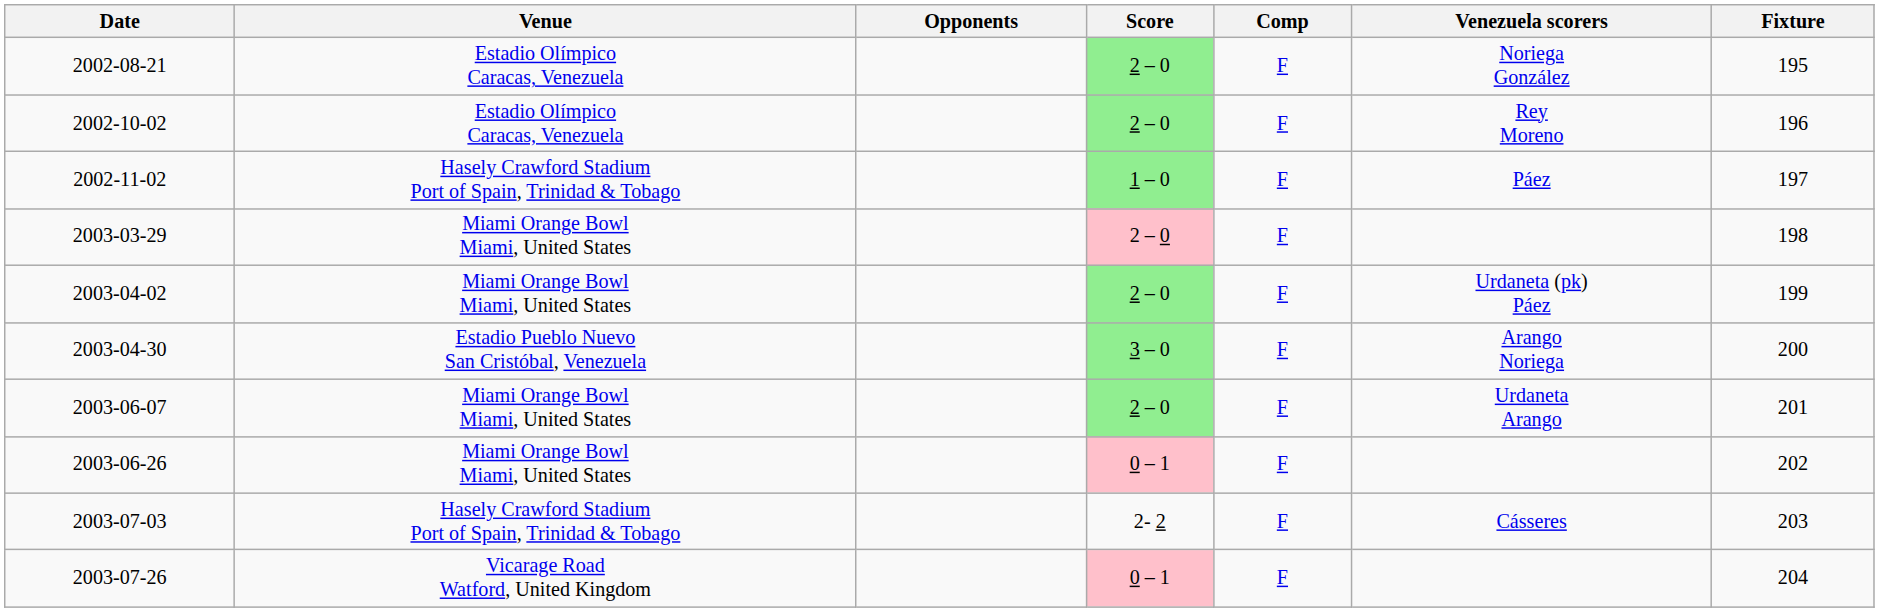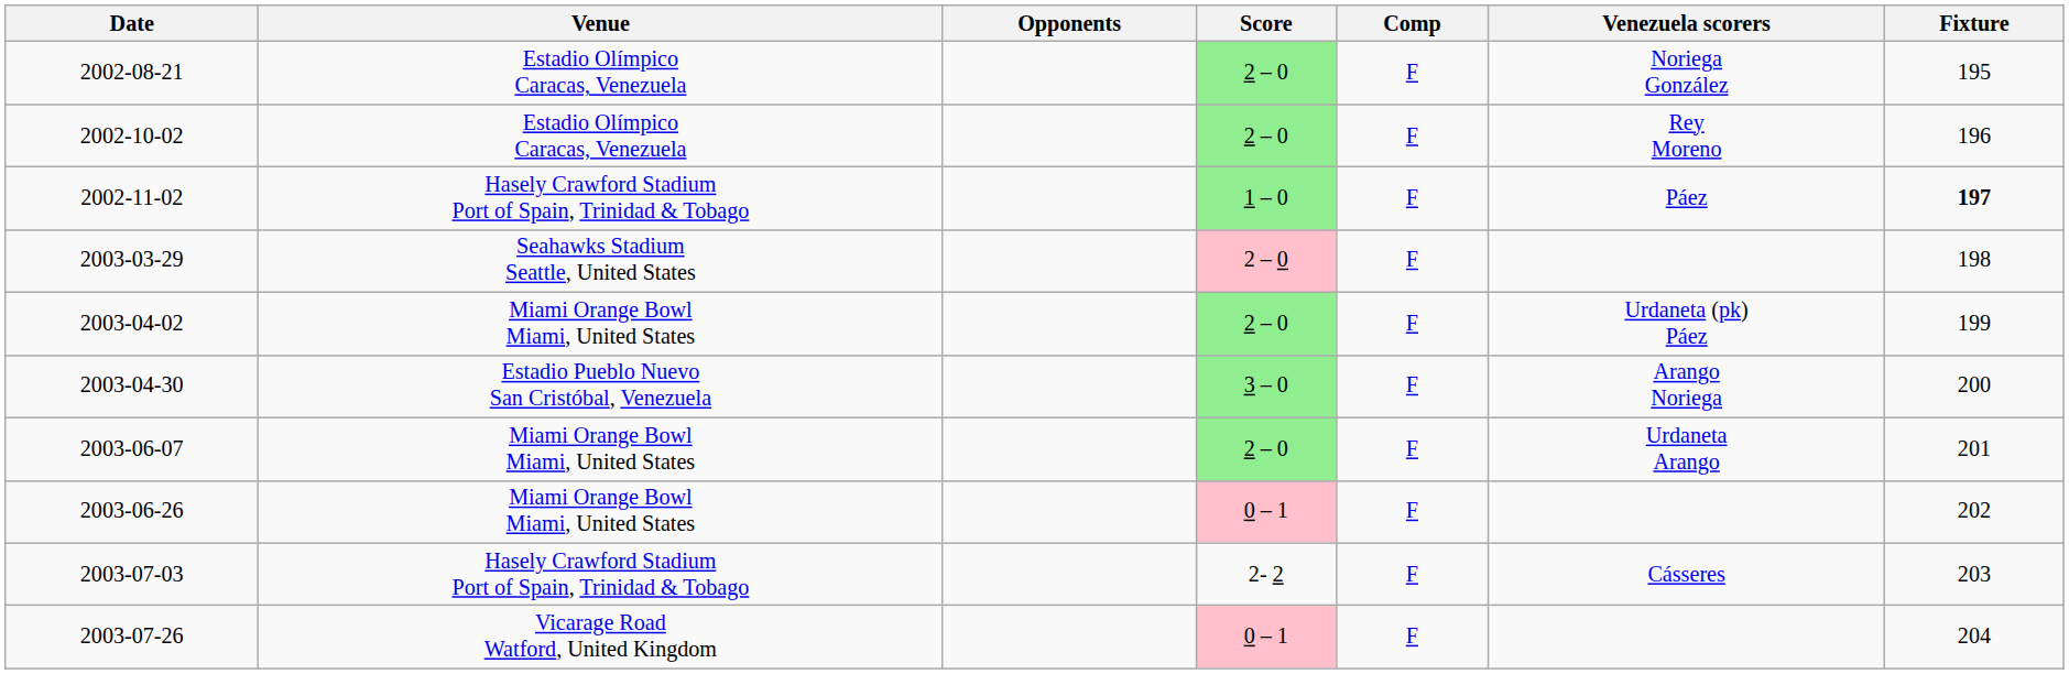 <table class="wikitable" style="font-size:85%; text-align:center;" width="100%">
 <tr>
 <th>Date</th>
 <th>Venue</th>
 <th>Opponents</th>
 <th>Score</th>
 <th>Comp</th>
 <th>Venezuela scorers</th>
 <th>Fixture </th>
 </tr>
 <tr>
 <td>2002-08-21</td>
 <td><a href='#'>Estadio Olímpico</a><br><a href='#'>Caracas, Venezuela</a></td>
 <td></td>
 <td bgcolor="lightgreen"><u>2</u> – 0</td>
 <td><a href='#'>F</a></td>
 <td><a href='#'>Noriega</a>  <br> <a href='#'>González</a> </td>
 <td>195</td>
 </tr>
 <tr>
 <td>2002-10-02</td>
 <td><a href='#'>Estadio Olímpico</a><br><a href='#'>Caracas, Venezuela</a></td>
 <td></td>
 <td bgcolor="lightgreen"><u>2</u> – 0</td>
 <td><a href='#'>F</a></td>
 <td><a href='#'>Rey</a>  <br> <a href='#'>Moreno</a> </td>
 <td>196</td>
 </tr>
 <tr>
 <td>2002-11-02</td>
 <td><a href='#'>Hasely Crawford Stadium</a><br><a href='#'>Port of Spain</a>, <a href='#'>Trinidad & Tobago</a></td>
 <td></td>
 <td bgcolor="lightgreen"><u>1</u> – 0</td>
 <td><a href='#'>F</a></td>
 <td><a href='#'>Páez</a> </td>
-<td>197</td>
+<td><strong>197</strong></td>
 </tr>
 <tr>
 <td>2003-03-29</td>
-<td><a href='#'>Miami Orange Bowl</a><br><a href='#'>Miami</a>, United States</td>
+<td><a href='#'>Seahawks Stadium</a><br><a href='#'>Seattle</a>, United States</td>
 <td></td>
 <td bgcolor="pink">2 – <u>0</u></td>
 <td><a href='#'>F</a></td>
 <td></td>
 <td>198</td>
 </tr>
 <tr>
 <td>2003-04-02</td>
 <td><a href='#'>Miami Orange Bowl</a><br><a href='#'>Miami</a>, United States</td>
 <td></td>
 <td bgcolor="lightgreen"><u>2</u> – 0</td>
 <td><a href='#'>F</a></td>
 <td><a href='#'>Urdaneta</a>  (<a href='#'>pk</a>) <br> <a href='#'>Páez</a> </td>
 <td>199</td>
 </tr>
 <tr>
 <td>2003-04-30</td>
 <td><a href='#'>Estadio Pueblo Nuevo</a><br><a href='#'>San Cristóbal</a>, <a href='#'>Venezuela</a></td>
 <td></td>
 <td bgcolor="lightgreen"><u>3</u> – 0</td>
 <td><a href='#'>F</a></td>
 <td><a href='#'>Arango</a>   <br> <a href='#'>Noriega</a> </td>
 <td>200</td>
 </tr>
 <tr>
 <td>2003-06-07</td>
 <td><a href='#'>Miami Orange Bowl</a><br><a href='#'>Miami</a>, United States</td>
 <td></td>
 <td bgcolor="lightgreen"><u>2</u> – 0</td>
 <td><a href='#'>F</a></td>
 <td><a href='#'>Urdaneta</a>  <br> <a href='#'>Arango</a> </td>
 <td>201</td>
 </tr>
 <tr>
 <td>2003-06-26</td>
 <td><a href='#'>Miami Orange Bowl</a><br><a href='#'>Miami</a>, United States</td>
 <td></td>
 <td bgcolor="pink"><u>0</u> – 1</td>
 <td><a href='#'>F</a></td>
 <td></td>
 <td>202</td>
 </tr>
 <tr>
 <td>2003-07-03</td>
 <td><a href='#'>Hasely Crawford Stadium</a><br><a href='#'>Port of Spain</a>, <a href='#'>Trinidad & Tobago</a></td>
 <td></td>
 <td>2- <u>2</u></td>
 <td><a href='#'>F</a></td>
 <td><a href='#'>Cásseres</a>  </td>
 <td>203</td>
 </tr>
 <tr>
 <td>2003-07-26</td>
 <td><a href='#'>Vicarage Road</a><br><a href='#'>Watford</a>, United Kingdom</td>
 <td></td>
 <td bgcolor="pink"><u>0</u> – 1</td>
 <td><a href='#'>F</a></td>
 <td></td>
 <td>204</td>
 </tr>
 </table>
